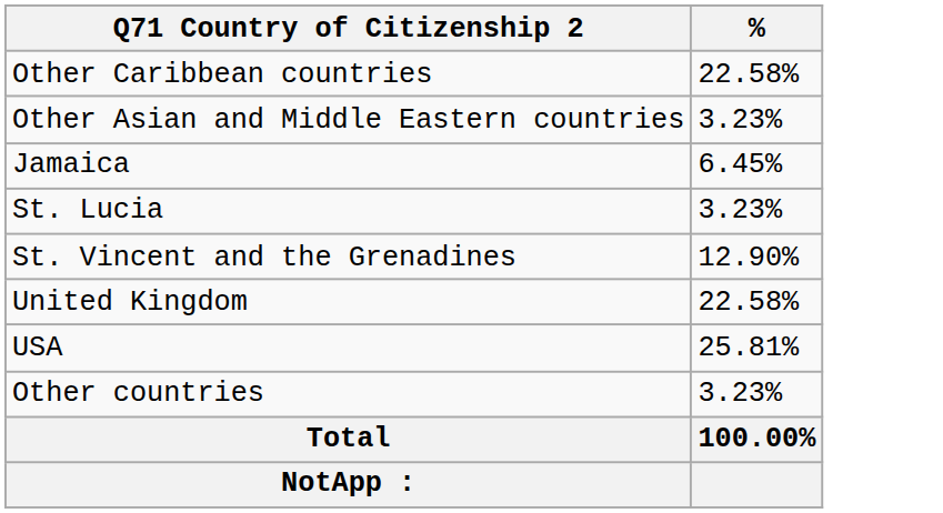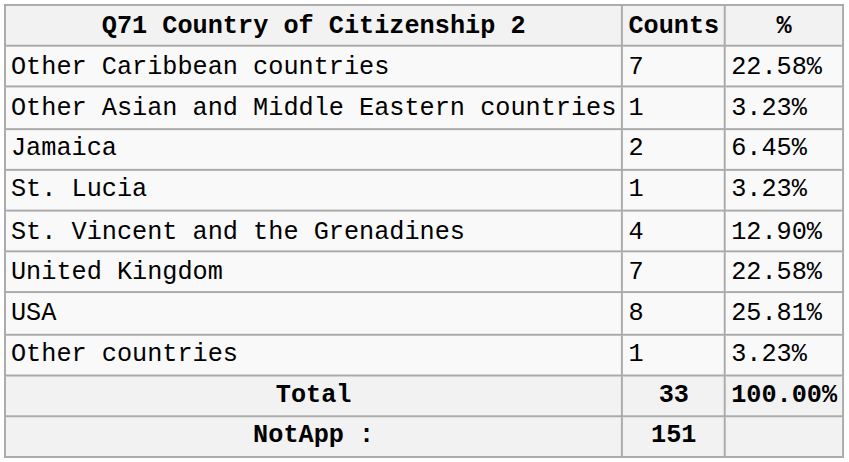 <table class="wikitable sortable">
 <tr>
 <th>Q71 Country of Citizenship 2</th>
+<th>Counts</th>
 <th>%</th>
 </tr>
 <tr>
 <td>Other Caribbean countries</td>
+<td>7</td>
 <td>22.58%</td>
 </tr>
 <tr>
 <td>Other Asian and Middle Eastern countries</td>
+<td>1</td>
 <td>3.23%</td>
 </tr>
 <tr>
 <td>Jamaica</td>
+<td>2</td>
 <td>6.45%</td>
 </tr>
 <tr>
 <td>St. Lucia</td>
+<td>1</td>
 <td>3.23%</td>
 </tr>
 <tr>
 <td>St. Vincent and the Grenadines</td>
+<td>4</td>
 <td>12.90%</td>
 </tr>
 <tr>
 <td>United Kingdom</td>
+<td>7</td>
 <td>22.58%</td>
 </tr>
 <tr>
 <td>USA</td>
+<td>8</td>
 <td>25.81%</td>
 </tr>
 <tr>
 <td>Other countries</td>
+<td>1</td>
 <td>3.23%</td>
 </tr>
 <tr>
 <th>Total</th>
+<th>33</th>
 <th>100.00%</th>
 </tr>
 <tr>
 <th>NotApp :</th>
+<th>151</th>
 <th></th>
 </tr>
 </table>
